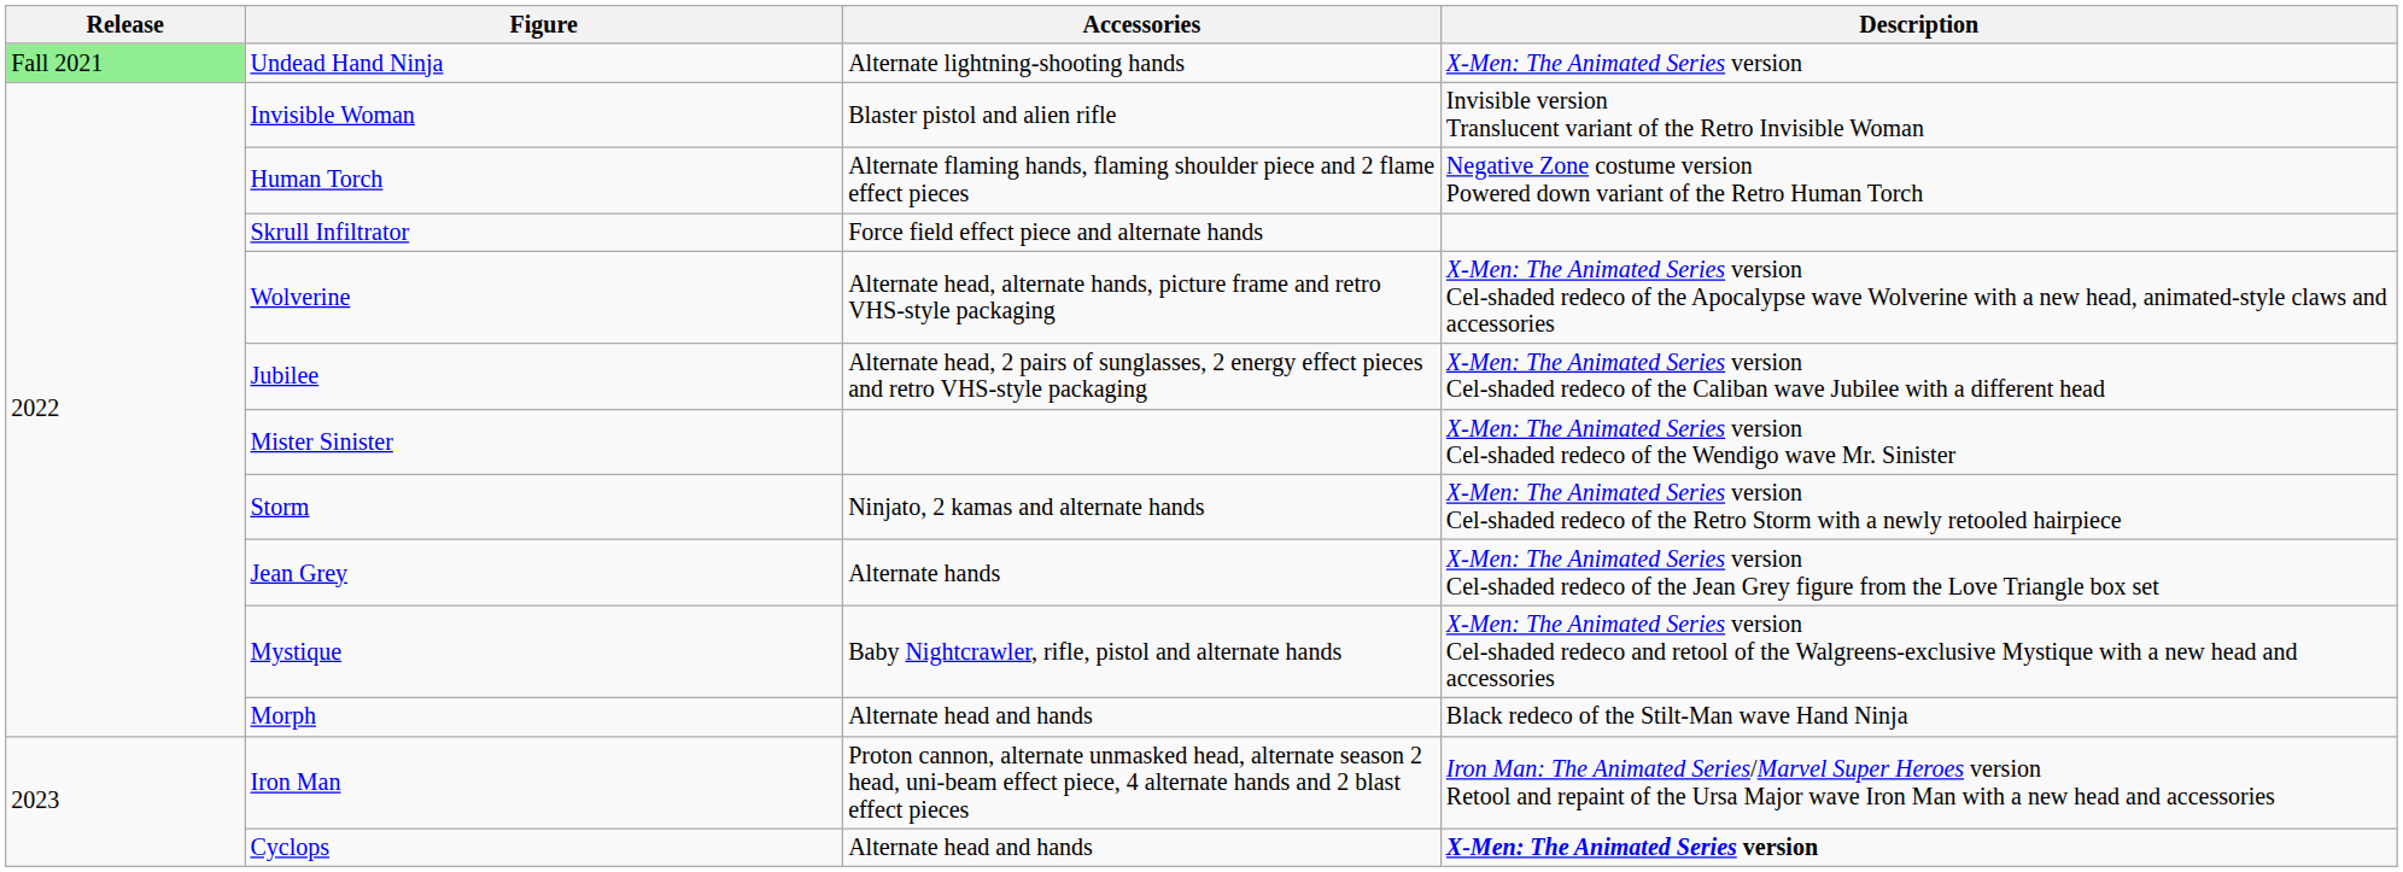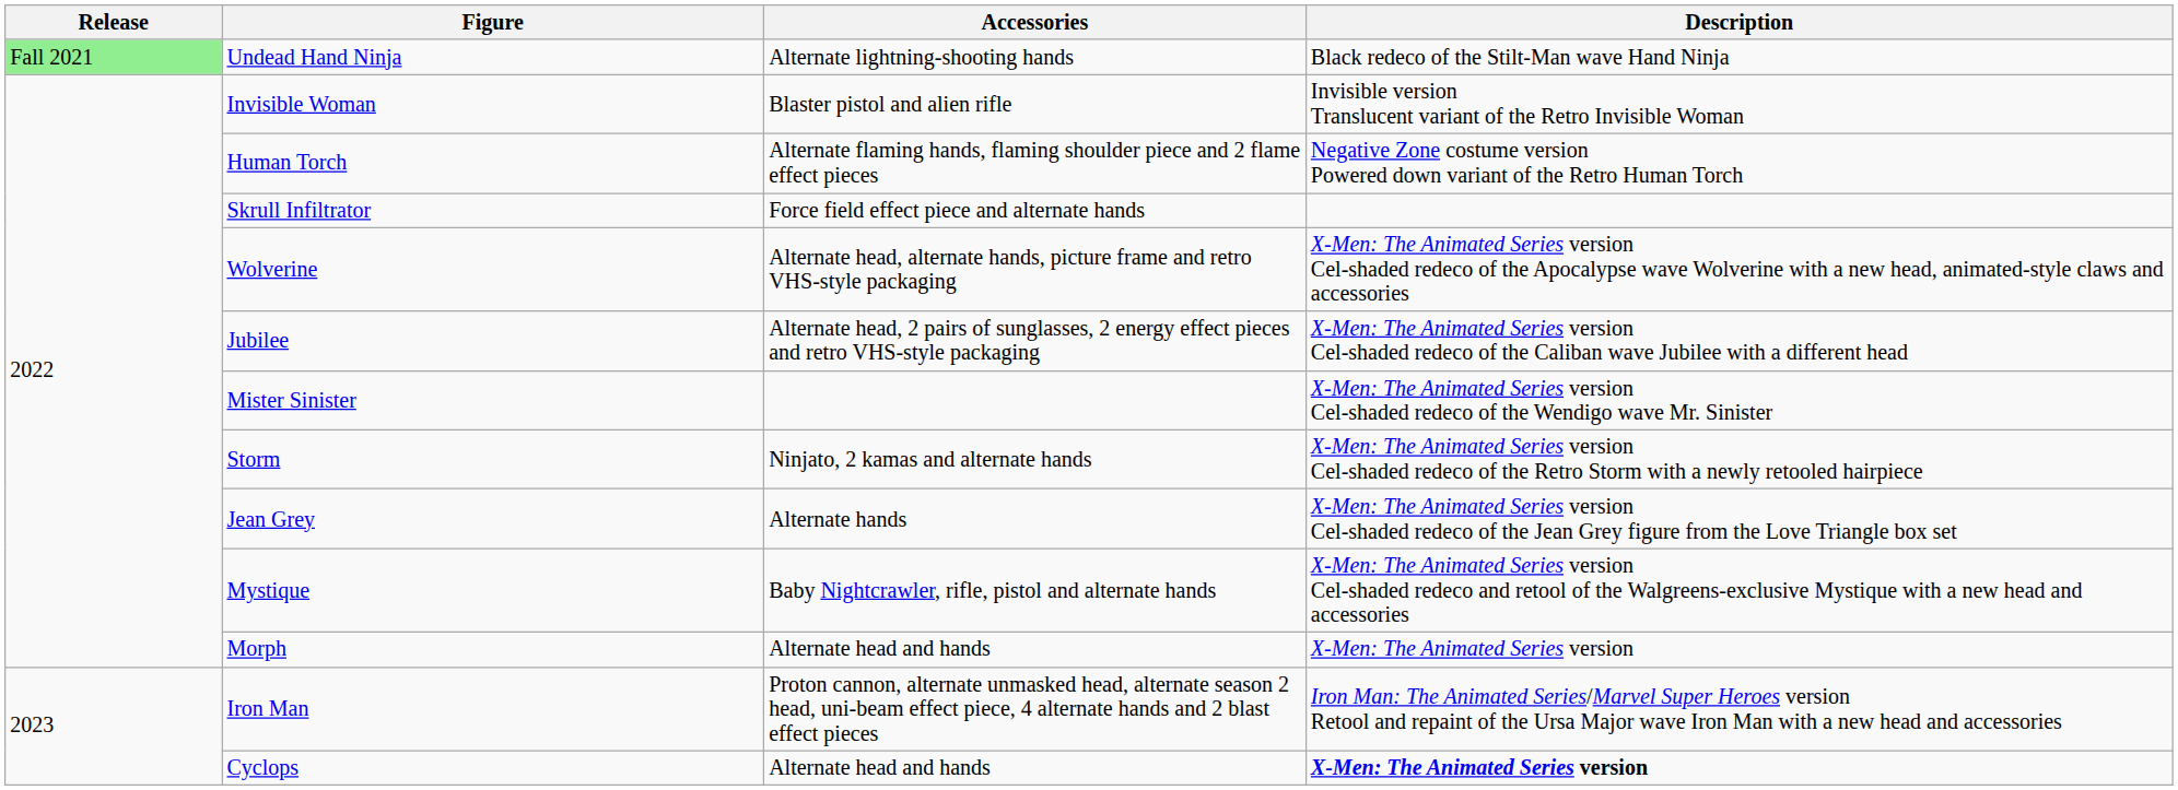 <table class="wikitable" style="width:80%;">
 <tr>
 <th width=10%>Release</th>
 <th width=25%>Figure</th>
 <th width=25%>Accessories</th>
 <th width=40%>Description</th>
 </tr>
 <tr>
 <td style="background: lightgreen;">Fall 2021</td>
 <td><a href='#'>Undead Hand Ninja</a></td>
 <td>Alternate lightning-shooting hands</td>
-<td><em><a href='#'>X-Men: The Animated Series</a></em> version</td>
+<td>Black redeco of the Stilt-Man wave Hand Ninja</td>
 </tr>
 <tr>
 <td rowspan=10>2022</td>
 <td><a href='#'>Invisible Woman</a></td>
 <td>Blaster pistol and alien rifle</td>
 <td>Invisible version<br>Translucent variant of the Retro Invisible Woman</td>
 </tr>
 <tr>
 <td><a href='#'>Human Torch</a></td>
 <td>Alternate flaming hands, flaming shoulder piece and 2 flame effect pieces</td>
 <td><a href='#'>Negative Zone</a> costume version<br>Powered down variant of the Retro Human Torch</td>
 </tr>
 <tr>
 <td><a href='#'>Skrull Infiltrator</a></td>
 <td>Force field effect piece and alternate hands</td>
 <td></td>
 </tr>
 <tr>
 <td><a href='#'>Wolverine</a></td>
 <td>Alternate head, alternate hands, picture frame and retro VHS-style packaging</td>
 <td><em><a href='#'>X-Men: The Animated Series</a></em> version<br>Cel-shaded redeco of the Apocalypse wave Wolverine with a new head, animated-style claws and accessories</td>
 </tr>
 <tr>
 <td><a href='#'>Jubilee</a></td>
 <td>Alternate head, 2 pairs of sunglasses, 2 energy effect pieces and retro VHS-style packaging</td>
 <td><em><a href='#'>X-Men: The Animated Series</a></em> version<br>Cel-shaded redeco of the Caliban wave Jubilee with a different head</td>
 </tr>
 <tr>
 <td><a href='#'>Mister Sinister</a></td>
 <td></td>
 <td><em><a href='#'>X-Men: The Animated Series</a></em> version<br>Cel-shaded redeco of the Wendigo wave Mr. Sinister</td>
 </tr>
 <tr>
 <td><a href='#'>Storm</a></td>
 <td>Ninjato, 2 kamas and alternate hands</td>
 <td><em><a href='#'>X-Men: The Animated Series</a></em> version<br>Cel-shaded redeco of the Retro Storm with a newly retooled hairpiece</td>
 </tr>
 <tr>
 <td><a href='#'>Jean Grey</a></td>
 <td>Alternate hands</td>
 <td><em><a href='#'>X-Men: The Animated Series</a></em> version<br>Cel-shaded redeco of the Jean Grey figure from the Love Triangle box set</td>
 </tr>
 <tr>
 <td><a href='#'>Mystique</a></td>
 <td>Baby <a href='#'>Nightcrawler</a>, rifle, pistol and alternate hands</td>
 <td><em><a href='#'>X-Men: The Animated Series</a></em> version<br>Cel-shaded redeco and retool of the Walgreens-exclusive Mystique with a new head and accessories</td>
 </tr>
 <tr>
 <td><a href='#'>Morph</a></td>
 <td>Alternate head and hands</td>
-<td>Black redeco of the Stilt-Man wave Hand Ninja</td>
+<td><em><a href='#'>X-Men: The Animated Series</a></em> version</td>
 </tr>
 <tr>
 <td rowspan=2>2023</td>
 <td><a href='#'>Iron Man</a></td>
 <td>Proton cannon, alternate unmasked head, alternate season 2 head, uni-beam effect piece, 4 alternate hands and 2 blast effect pieces</td>
 <td><em><a href='#'>Iron Man: The Animated Series</a></em>/<em><a href='#'>Marvel Super Heroes</a></em> version<br>Retool and repaint of the Ursa Major wave Iron Man with a new head and accessories</td>
 </tr>
 <tr>
 <td><a href='#'>Cyclops</a></td>
 <td>Alternate head and hands</td>
 <td><strong><em><a href='#'>X-Men: The Animated Series</a></em> version</strong></td>
 </tr>
 </table>
